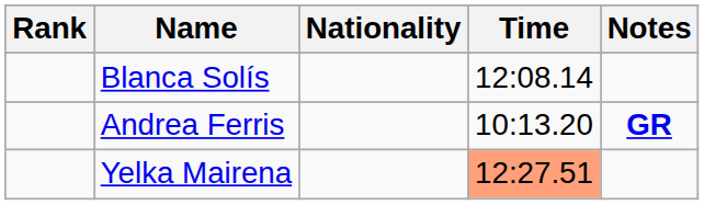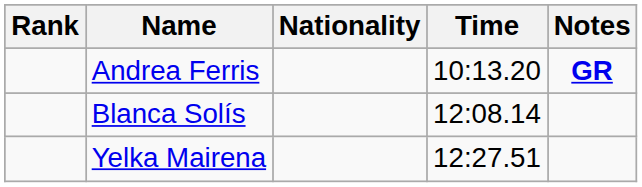 <table class="wikitable sortable" style="text-align:center">
 <tr>
 <th>Rank</th>
 <th>Name</th>
 <th>Nationality</th>
 <th>Time</th>
 <th>Notes</th>
 </tr>
 <tr>
 <td></td>
+<td align=left><a href='#'>Andrea Ferris</a></td>
+<td align=left></td>
+<td>10:13.20</td>
+<td><strong><a href='#'>GR</a></strong></td>
+</tr>
+<tr>
+<td></td>
 <td align=left><a href='#'>Blanca Solís</a></td>
 <td align=left></td>
 <td>12:08.14</td>
 <td></td>
 </tr>
 <tr>
 <td></td>
-<td align=left><a href='#'>Andrea Ferris</a></td>
-<td align=left></td>
-<td>10:13.20</td>
-<td><strong><a href='#'>GR</a></strong></td>
-</tr>
-<tr>
-<td></td>
 <td align=left><a href='#'>Yelka Mairena</a></td>
 <td align=left></td>
-<td style="background: lightsalmon;">12:27.51</td>
+<td>12:27.51</td>
 <td></td>
 </tr>
 </table>
